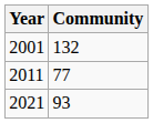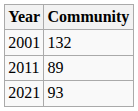 <table class="wikitable">
 <tr>
 <th>Year</th>
 <th>Community</th>
 </tr>
 <tr>
 <td>2001</td>
 <td>132</td>
 </tr>
 <tr>
 <td>2011</td>
-<td>77</td>
+<td>89</td>
 </tr>
 <tr>
 <td>2021</td>
 <td>93</td>
 </tr>
 </table>
